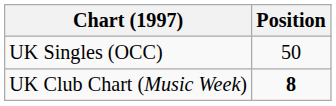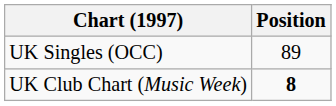 <table class="wikitable plainrowheaders">
 <tr>
 <th scope="col">Chart (1997)</th>
 <th scope="col">Position</th>
 </tr>
 <tr>
 <td>UK Singles (OCC)</td>
-<td align="center">50</td>
+<td align="center">89</td>
 </tr>
 <tr>
 <td>UK Club Chart (<em>Music Week</em>)</td>
 <td align="center"><strong>8</strong></td>
 </tr>
 </table>
